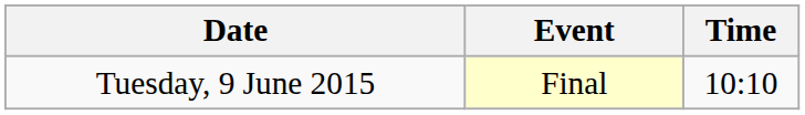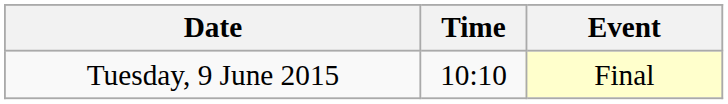 <table class = "wikitable" style="text-align:center;">
 <tr>
 <th width=220>Date</th>
+<th width=50>Time</th>
 <th width=100>Event</th>
-<th width=50>Time</th>
 </tr>
 <tr>
 <td>Tuesday, 9 June 2015</td>
+<td>10:10</td>
 <td bgcolor=ffffcc>Final</td>
-<td>10:10</td>
 </tr>
 </table>
